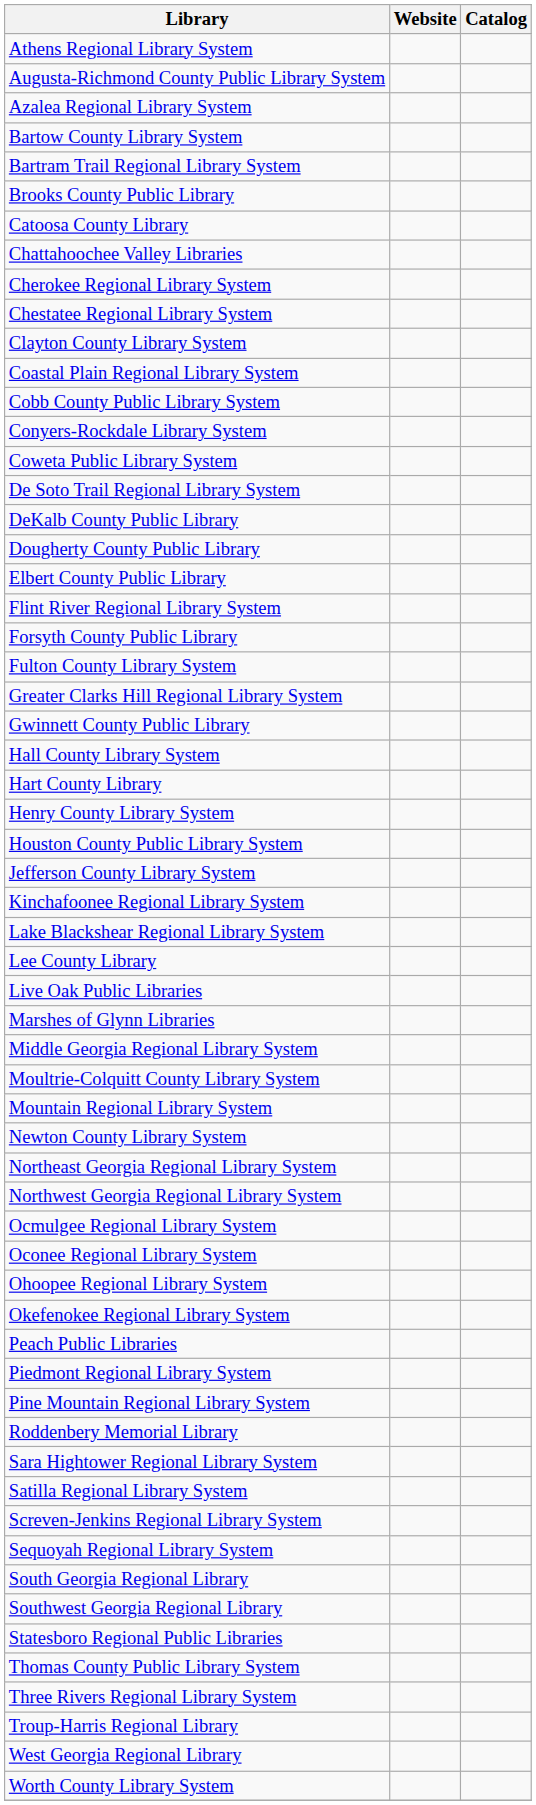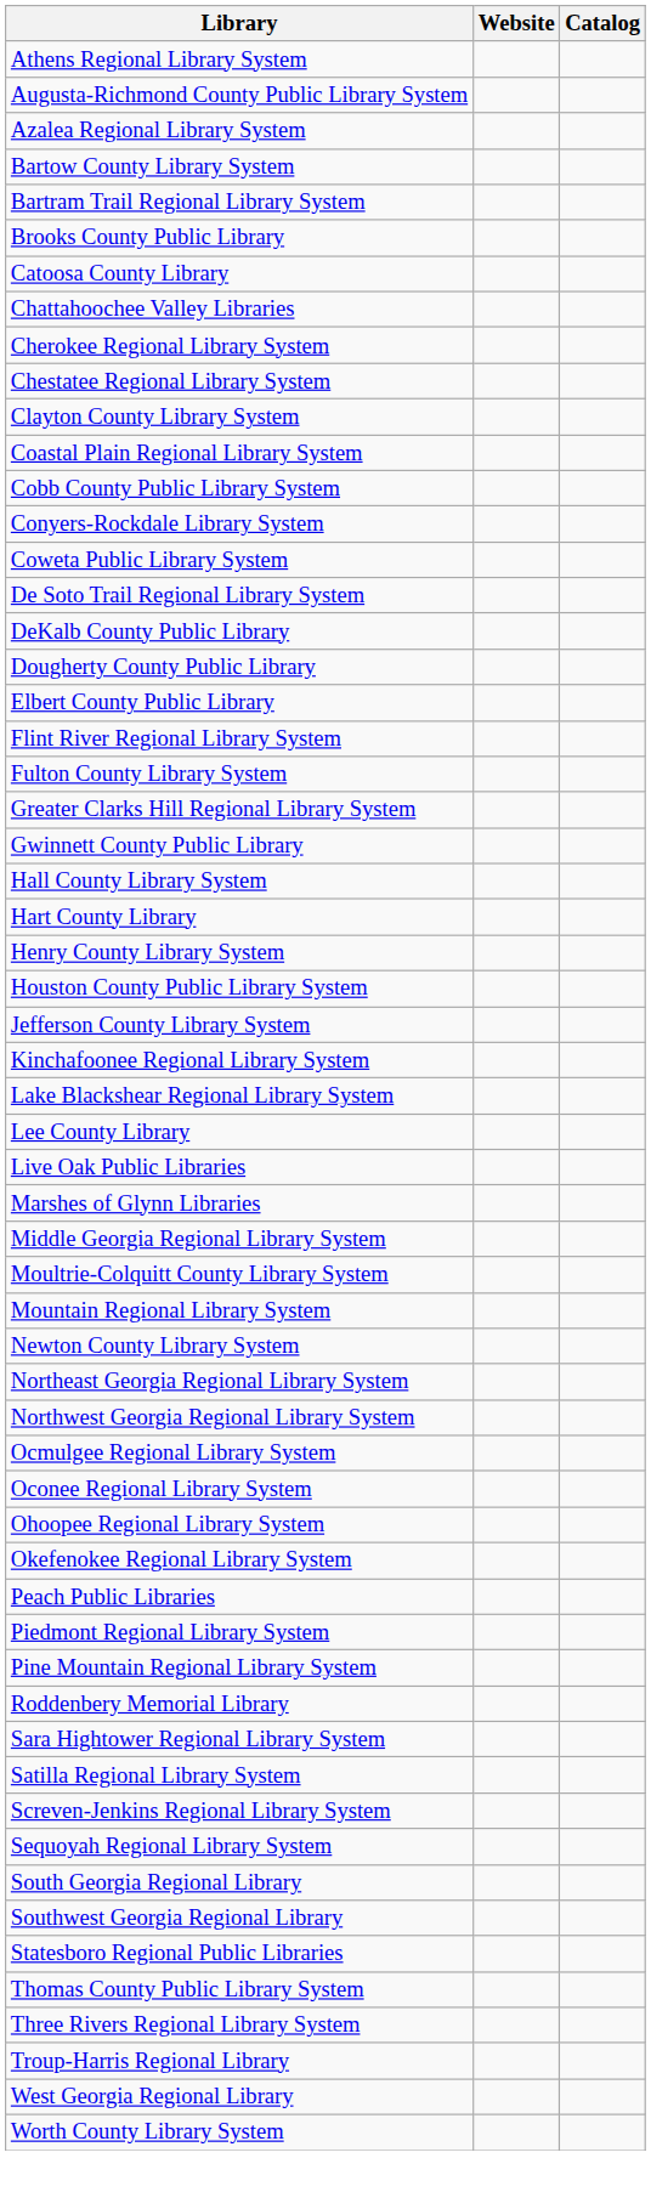 <table class="wikitable sortable">
 <tr>
 <th>Library</th>
 <th>Website</th>
 <th>Catalog</th>
 </tr>
 <tr>
 <td><a href='#'>Athens Regional Library System</a></td>
 <td></td>
 <td></td>
 </tr>
 <tr>
 <td><a href='#'>Augusta-Richmond County Public Library System</a></td>
 <td></td>
 <td></td>
 </tr>
 <tr>
 <td><a href='#'>Azalea Regional Library System</a></td>
 <td></td>
 <td></td>
 </tr>
 <tr>
 <td><a href='#'>Bartow County Library System</a></td>
 <td></td>
 <td></td>
 </tr>
 <tr>
 <td><a href='#'>Bartram Trail Regional Library System</a></td>
 <td></td>
 <td></td>
 </tr>
 <tr>
 <td><a href='#'>Brooks County Public Library</a></td>
 <td></td>
 <td></td>
 </tr>
 <tr>
 <td><a href='#'>Catoosa County Library</a></td>
 <td></td>
 <td></td>
 </tr>
 <tr>
 <td><a href='#'>Chattahoochee Valley Libraries</a></td>
 <td></td>
 <td></td>
 </tr>
 <tr>
 <td><a href='#'>Cherokee Regional Library System</a></td>
 <td></td>
 <td></td>
 </tr>
 <tr>
 <td><a href='#'>Chestatee Regional Library System</a></td>
 <td></td>
 <td></td>
 </tr>
 <tr>
 <td><a href='#'>Clayton County Library System</a></td>
 <td></td>
 <td></td>
 </tr>
 <tr>
 <td><a href='#'>Coastal Plain Regional Library System</a></td>
 <td></td>
 <td></td>
 </tr>
 <tr>
 <td><a href='#'>Cobb County Public Library System</a></td>
 <td></td>
 <td></td>
 </tr>
 <tr>
 <td><a href='#'>Conyers-Rockdale Library System</a></td>
 <td></td>
 <td></td>
 </tr>
 <tr>
 <td><a href='#'>Coweta Public Library System</a></td>
 <td></td>
 <td></td>
 </tr>
 <tr>
 <td><a href='#'>De Soto Trail Regional Library System</a></td>
 <td></td>
 <td></td>
 </tr>
 <tr>
 <td><a href='#'>DeKalb County Public Library</a></td>
 <td></td>
 <td></td>
 </tr>
 <tr>
 <td><a href='#'>Dougherty County Public Library</a></td>
 <td></td>
 <td></td>
 </tr>
 <tr>
 <td><a href='#'>Elbert County Public Library</a></td>
 <td></td>
 <td></td>
 </tr>
 <tr>
 <td><a href='#'>Flint River Regional Library System</a></td>
-<td></td>
-<td></td>
-</tr>
-<tr>
-<td><a href='#'>Forsyth County Public Library</a></td>
 <td></td>
 <td></td>
 </tr>
 <tr>
 <td><a href='#'>Fulton County Library System</a></td>
 <td></td>
 <td></td>
 </tr>
 <tr>
 <td><a href='#'>Greater Clarks Hill Regional Library System</a></td>
 <td></td>
 <td></td>
 </tr>
 <tr>
 <td><a href='#'>Gwinnett County Public Library</a></td>
 <td></td>
 <td></td>
 </tr>
 <tr>
 <td><a href='#'>Hall County Library System</a></td>
 <td></td>
 <td></td>
 </tr>
 <tr>
 <td><a href='#'>Hart County Library</a></td>
 <td></td>
 <td></td>
 </tr>
 <tr>
 <td><a href='#'>Henry County Library System</a></td>
 <td></td>
 <td></td>
 </tr>
 <tr>
 <td><a href='#'>Houston County Public Library System</a></td>
 <td></td>
 <td></td>
 </tr>
 <tr>
 <td><a href='#'>Jefferson County Library System</a></td>
 <td></td>
 <td></td>
 </tr>
 <tr>
 <td><a href='#'>Kinchafoonee Regional Library System</a></td>
 <td></td>
 <td></td>
 </tr>
 <tr>
 <td><a href='#'>Lake Blackshear Regional Library System</a></td>
 <td></td>
 <td></td>
 </tr>
 <tr>
 <td><a href='#'>Lee County Library</a></td>
 <td></td>
 <td></td>
 </tr>
 <tr>
 <td><a href='#'>Live Oak Public Libraries</a></td>
 <td></td>
 <td></td>
 </tr>
 <tr>
 <td><a href='#'>Marshes of Glynn Libraries</a></td>
 <td></td>
 <td></td>
 </tr>
 <tr>
 <td><a href='#'>Middle Georgia Regional Library System</a></td>
 <td></td>
 <td></td>
 </tr>
 <tr>
 <td><a href='#'>Moultrie-Colquitt County Library System</a></td>
 <td></td>
 <td></td>
 </tr>
 <tr>
 <td><a href='#'>Mountain Regional Library System</a></td>
 <td></td>
 <td></td>
 </tr>
 <tr>
 <td><a href='#'>Newton County Library System</a></td>
 <td></td>
 <td></td>
 </tr>
 <tr>
 <td><a href='#'>Northeast Georgia Regional Library System</a></td>
 <td></td>
 <td></td>
 </tr>
 <tr>
 <td><a href='#'>Northwest Georgia Regional Library System</a></td>
 <td></td>
 <td></td>
 </tr>
 <tr>
 <td><a href='#'>Ocmulgee Regional Library System</a></td>
 <td></td>
 <td></td>
 </tr>
 <tr>
 <td><a href='#'>Oconee Regional Library System</a></td>
 <td></td>
 <td></td>
 </tr>
 <tr>
 <td><a href='#'>Ohoopee Regional Library System</a></td>
 <td></td>
 <td></td>
 </tr>
 <tr>
 <td><a href='#'>Okefenokee Regional Library System</a></td>
 <td></td>
 <td></td>
 </tr>
 <tr>
 <td><a href='#'>Peach Public Libraries</a></td>
 <td></td>
 <td></td>
 </tr>
 <tr>
 <td><a href='#'>Piedmont Regional Library System</a></td>
 <td></td>
 <td></td>
 </tr>
 <tr>
 <td><a href='#'>Pine Mountain Regional Library System</a></td>
 <td></td>
 <td></td>
 </tr>
 <tr>
 <td><a href='#'>Roddenbery Memorial Library</a></td>
 <td></td>
 <td></td>
 </tr>
 <tr>
 <td><a href='#'>Sara Hightower Regional Library System</a></td>
 <td></td>
 <td></td>
 </tr>
 <tr>
 <td><a href='#'>Satilla Regional Library System</a></td>
 <td></td>
 <td></td>
 </tr>
 <tr>
 <td><a href='#'>Screven-Jenkins Regional Library System</a></td>
 <td></td>
 <td></td>
 </tr>
 <tr>
 <td><a href='#'>Sequoyah Regional Library System</a></td>
 <td></td>
 <td></td>
 </tr>
 <tr>
 <td><a href='#'>South Georgia Regional Library</a></td>
 <td></td>
 <td></td>
 </tr>
 <tr>
 <td><a href='#'>Southwest Georgia Regional Library</a></td>
 <td></td>
 <td></td>
 </tr>
 <tr>
 <td><a href='#'>Statesboro Regional Public Libraries</a></td>
 <td></td>
 <td></td>
 </tr>
 <tr>
 <td><a href='#'>Thomas County Public Library System</a></td>
 <td></td>
 <td></td>
 </tr>
 <tr>
 <td><a href='#'>Three Rivers Regional Library System</a></td>
 <td></td>
 <td></td>
 </tr>
 <tr>
 <td><a href='#'>Troup-Harris Regional Library</a></td>
 <td></td>
 <td></td>
 </tr>
 <tr>
 <td><a href='#'>West Georgia Regional Library</a></td>
 <td></td>
 <td></td>
 </tr>
 <tr>
 <td><a href='#'>Worth County Library System</a></td>
 <td></td>
 <td></td>
 </tr>
 <tr>
 </tr>
 </table>
